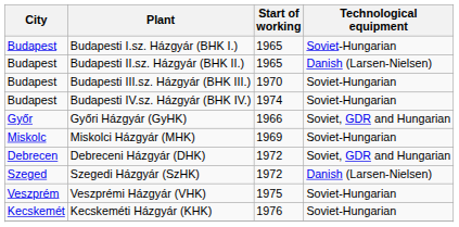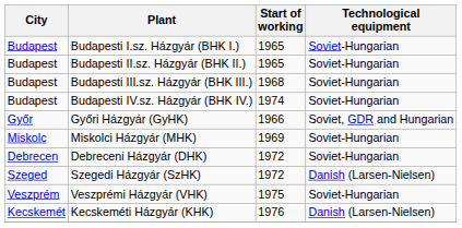 <table class="wikitable">
 <tr>
 <th>City</th>
 <th>Plant</th>
 <th>Start of<br> working</th>
 <th>Technological<br>equipment</th>
 </tr>
 <tr>
 <td><a href='#'>Budapest</a></td>
 <td>Budapesti I.sz. Házgyár (BHK I.)</td>
 <td>1965</td>
 <td><a href='#'>Soviet</a>-Hungarian</td>
 </tr>
 <tr>
 <td>Budapest</td>
 <td>Budapesti II.sz. Házgyár (BHK II.)</td>
 <td>1965</td>
-<td><a href='#'>Danish</a> (Larsen-Nielsen)</td>
+<td>Soviet-Hungarian</td>
 </tr>
 <tr>
 <td>Budapest</td>
 <td>Budapesti III.sz. Házgyár (BHK III.)</td>
-<td>1970</td>
+<td>1968</td>
 <td>Soviet-Hungarian</td>
 </tr>
 <tr>
 <td>Budapest</td>
 <td>Budapesti IV.sz. Házgyár (BHK IV.)</td>
 <td>1974</td>
 <td>Soviet-Hungarian</td>
 </tr>
 <tr>
 <td><a href='#'>Győr</a></td>
 <td>Győri Házgyár (GyHK)</td>
 <td>1966</td>
 <td>Soviet, <a href='#'>GDR</a> and Hungarian</td>
 </tr>
 <tr>
 <td><a href='#'>Miskolc</a></td>
 <td>Miskolci Házgyár (MHK)</td>
 <td>1969</td>
 <td>Soviet-Hungarian</td>
 </tr>
 <tr>
 <td><a href='#'>Debrecen</a></td>
 <td>Debreceni Házgyár (DHK)</td>
 <td>1972</td>
-<td>Soviet, <a href='#'>GDR</a> and Hungarian</td>
+<td>Soviet-Hungarian</td>
 </tr>
 <tr>
 <td><a href='#'>Szeged</a></td>
 <td>Szegedi Házgyár (SzHK)</td>
 <td>1972</td>
 <td><a href='#'>Danish</a> (Larsen-Nielsen)</td>
 </tr>
 <tr>
 <td><a href='#'>Veszprém</a></td>
 <td>Veszprémi Házgyár (VHK)</td>
 <td>1975</td>
 <td>Soviet-Hungarian</td>
 </tr>
 <tr>
 <td><a href='#'>Kecskemét</a></td>
 <td>Kecskeméti Házgyár (KHK)</td>
 <td>1976</td>
-<td>Soviet-Hungarian</td>
+<td><a href='#'>Danish</a> (Larsen-Nielsen)</td>
 </tr>
 <tr>
 </tr>
 <tr>
 </tr>
 </table>
